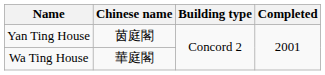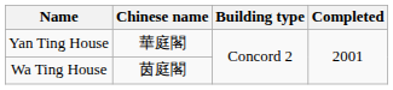 <table class="wikitable" style="text-align: center">
 <tr>
 <th>Name</th>
 <th>Chinese name</th>
 <th>Building type</th>
 <th>Completed</th>
 </tr>
 <tr>
 <td>Yan Ting House</td>
-<td>茵庭閣</td>
+<td>華庭閣</td>
 <td rowspan="2">Concord 2</td>
 <td rowspan="2">2001</td>
 </tr>
 <tr>
 <td>Wa Ting House</td>
-<td>華庭閣</td>
+<td>茵庭閣</td>
 </tr>
 </table>
